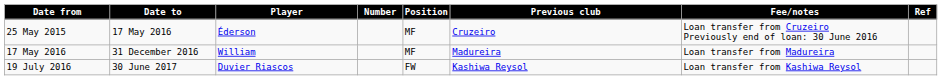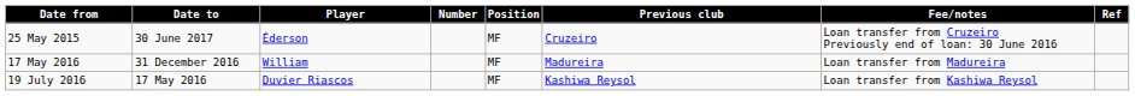 <table class="wikitable" style="text-align:left; font-size:85%;">
 <tr>
 <th style="background:#000000; color:white; width:125px;">Date from</th>
 <th style="background:#000000; color:white; width:125px;">Date to</th>
 <th style="background:#000000; color:white; width:170px;">Player</th>
 <th style="background:#000000; color:white; width:50px;">Number</th>
 <th style="background:#000000; color:white; width:50px;">Position</th>
 <th style="background:#000000; color:white; width:280px;">Previous club</th>
 <th style="background:#000000; color:white; width:275px;">Fee/notes</th>
 <th style="background:#000000; color:white; width:30px;">Ref</th>
 </tr>
 <tr>
 <td>25 May 2015</td>
-<td>17 May 2016</td>
+<td>30 June 2017</td>
 <td> <a href='#'>Éderson</a></td>
 <td></td>
 <td>MF</td>
 <td> <a href='#'>Cruzeiro</a></td>
 <td>Loan transfer from <a href='#'>Cruzeiro</a><br>Previously end of loan: 30 June 2016</td>
 <td></td>
 </tr>
 <tr>
 <td>17 May 2016</td>
 <td>31 December 2016</td>
 <td> <a href='#'>William</a></td>
 <td></td>
 <td>MF</td>
 <td> <a href='#'>Madureira</a></td>
 <td>Loan transfer from <a href='#'>Madureira</a></td>
 <td> </td>
 </tr>
 <tr>
 <td>19 July 2016</td>
-<td>30 June 2017</td>
+<td>17 May 2016</td>
 <td> <a href='#'>Duvier Riascos</a></td>
 <td></td>
-<td>FW</td>
+<td>MF</td>
 <td> <a href='#'>Kashiwa Reysol</a></td>
 <td>Loan transfer from <a href='#'>Kashiwa Reysol</a></td>
 <td></td>
 </tr>
 </table>
